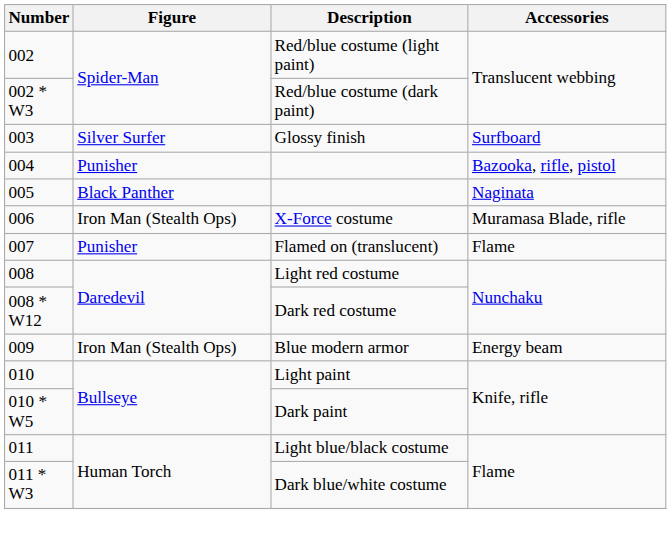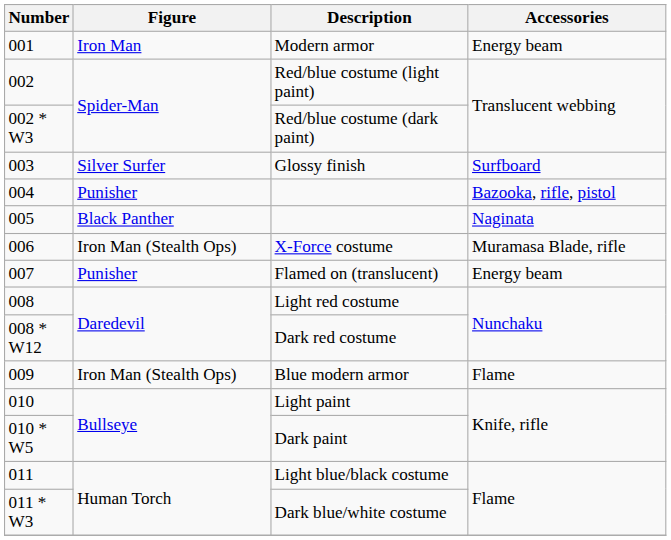 <table class="wikitable" width="70%">
 <tr>
 <th width=10%>Number</th>
 <th width=30%>Figure</th>
 <th width=30%>Description</th>
 <th width=30%>Accessories</th>
+</tr>
+<tr>
+<td>001</td>
+<td><a href='#'>Iron Man</a></td>
+<td>Modern armor</td>
+<td>Energy beam</td>
 </tr>
 <tr>
 <td>002</td>
 <td rowspan="2"><a href='#'>Spider-Man</a></td>
 <td>Red/blue costume (light paint)</td>
 <td rowspan="2">Translucent webbing</td>
 </tr>
 <tr>
 <td>002 * W3</td>
 <td>Red/blue costume (dark paint)</td>
 </tr>
 <tr>
 <td>003</td>
 <td><a href='#'>Silver Surfer</a></td>
 <td>Glossy finish</td>
 <td><a href='#'>Surfboard</a></td>
 </tr>
 <tr>
 <td>004</td>
 <td><a href='#'>Punisher</a></td>
 <td></td>
 <td><a href='#'>Bazooka</a>, <a href='#'>rifle</a>, <a href='#'>pistol</a></td>
 </tr>
 <tr>
 <td>005</td>
 <td><a href='#'>Black Panther</a></td>
 <td></td>
 <td><a href='#'>Naginata</a></td>
 </tr>
 <tr>
 <td>006</td>
 <td>Iron Man (Stealth Ops)</td>
 <td><a href='#'>X-Force</a> costume</td>
 <td>Muramasa Blade, rifle</td>
 </tr>
 <tr>
 <td>007</td>
 <td><a href='#'>Punisher</a></td>
 <td>Flamed on (translucent)</td>
-<td>Flame</td>
+<td>Energy beam</td>
 </tr>
 <tr>
 <td>008</td>
 <td rowspan="2"><a href='#'>Daredevil</a></td>
 <td>Light red costume</td>
 <td rowspan="2"><a href='#'>Nunchaku</a></td>
 </tr>
 <tr>
 <td>008 * W12</td>
 <td>Dark red costume</td>
 </tr>
 <tr>
 <td>009</td>
 <td>Iron Man (Stealth Ops)</td>
 <td>Blue modern armor</td>
-<td>Energy beam</td>
+<td>Flame</td>
 </tr>
 <tr>
 <td>010</td>
 <td rowspan="2"><a href='#'>Bullseye</a></td>
 <td>Light paint</td>
 <td rowspan="2">Knife, rifle</td>
 </tr>
 <tr>
 <td>010 * W5</td>
 <td>Dark paint</td>
 </tr>
 <tr>
 <td>011</td>
 <td rowspan="2">Human Torch</td>
 <td>Light blue/black costume</td>
 <td rowspan="2">Flame</td>
 </tr>
 <tr>
 <td>011 * W3</td>
 <td>Dark blue/white costume</td>
 </tr>
 <tr>
 </tr>
 </table>
